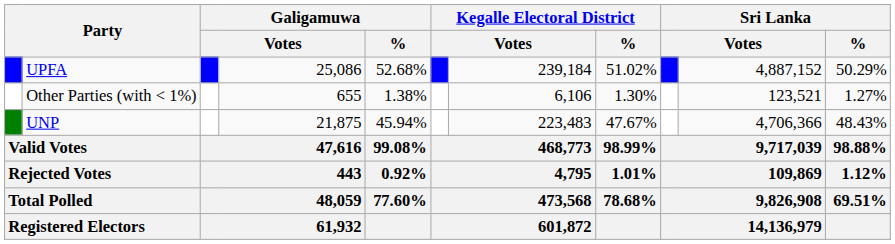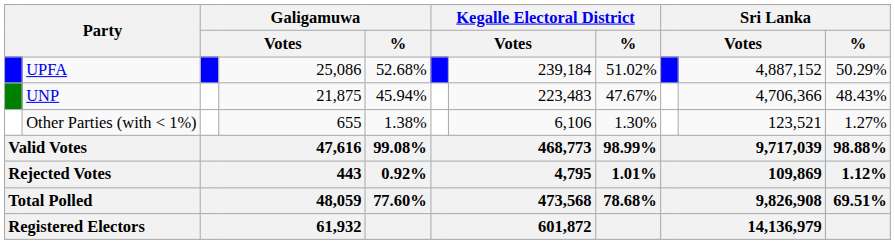 <table class="wikitable">
 <tr>
 <th colspan="2" width="144px"rowspan="2">Party</th>
 <th colspan="3" width="216px">Galigamuwa</th>
 <th colspan="3" width="216px"><a href='#'>Kegalle Electoral District</a></th>
 <th colspan="3" width="216px">Sri Lanka</th>
 </tr>
 <tr>
 <th colspan="2" width="144px">Votes</th>
 <th>%</th>
 <th colspan="2" width="144px">Votes</th>
 <th>%</th>
 <th colspan="2" width="144px">Votes</th>
 <th>%</th>
 </tr>
 <tr>
 <td style="background-color:blue;" width="10px"></td>
 <td style="text-align:left;"><a href='#'>UPFA</a></td>
 <td style="background-color:blue;" width="10px"></td>
 <td style="text-align:right;">25,086</td>
 <td style="text-align:right;">52.68%</td>
 <td style="background-color:blue;" width="10px"></td>
 <td style="text-align:right;">239,184</td>
 <td style="text-align:right;">51.02%</td>
 <td style="background-color:blue;" width="10px"></td>
 <td style="text-align:right;">4,887,152</td>
 <td style="text-align:right;">50.29%</td>
 </tr>
 <tr>
+<td style="background-color:green;" width="10px"></td>
+<td style="text-align:left;"><a href='#'>UNP</a></td>
+<td style="background-color:white;" width="10px"></td>
+<td style="text-align:right;">21,875</td>
+<td style="text-align:right;">45.94%</td>
+<td style="background-color:white;" width="10px"></td>
+<td style="text-align:right;">223,483</td>
+<td style="text-align:right;">47.67%</td>
+<td style="background-color:white;" width="10px"></td>
+<td style="text-align:right;">4,706,366</td>
+<td style="text-align:right;">48.43%</td>
+</tr>
+<tr>
 <td style="background-color:white;" width="10px"></td>
 <td style="text-align:left;">Other Parties (with < 1%)</td>
 <td style="background-color:white;" width="10px"></td>
 <td style="text-align:right;">655</td>
 <td style="text-align:right;">1.38%</td>
 <td style="background-color:white;" width="10px"></td>
 <td style="text-align:right;">6,106</td>
 <td style="text-align:right;">1.30%</td>
 <td style="background-color:white;" width="10px"></td>
 <td style="text-align:right;">123,521</td>
 <td style="text-align:right;">1.27%</td>
-</tr>
-<tr>
-<td style="background-color:green;" width="10px"></td>
-<td style="text-align:left;"><a href='#'>UNP</a></td>
-<td style="background-color:white;" width="10px"></td>
-<td style="text-align:right;">21,875</td>
-<td style="text-align:right;">45.94%</td>
-<td style="background-color:white;" width="10px"></td>
-<td style="text-align:right;">223,483</td>
-<td style="text-align:right;">47.67%</td>
-<td style="background-color:white;" width="10px"></td>
-<td style="text-align:right;">4,706,366</td>
-<td style="text-align:right;">48.43%</td>
 </tr>
 <tr>
 <th colspan="2" width="144px"style="text-align:left;">Valid Votes</th>
 <th style="text-align:right;"colspan="2" width="144px">47,616</th>
 <th style="text-align:right;">99.08%</th>
 <th style="text-align:right;"colspan="2" width="144px">468,773</th>
 <th style="text-align:right;">98.99%</th>
 <th style="text-align:right;"colspan="2" width="144px">9,717,039</th>
 <th style="text-align:right;">98.88%</th>
 </tr>
 <tr>
 <th colspan="2" width="144px"style="text-align:left;">Rejected Votes</th>
 <th style="text-align:right;"colspan="2" width="144px">443</th>
 <th style="text-align:right;">0.92%</th>
 <th style="text-align:right;"colspan="2" width="144px">4,795</th>
 <th style="text-align:right;">1.01%</th>
 <th style="text-align:right;"colspan="2" width="144px">109,869</th>
 <th style="text-align:right;">1.12%</th>
 </tr>
 <tr>
 <th colspan="2" width="144px"style="text-align:left;">Total Polled</th>
 <th style="text-align:right;"colspan="2" width="144px">48,059</th>
 <th style="text-align:right;">77.60%</th>
 <th style="text-align:right;"colspan="2" width="144px">473,568</th>
 <th style="text-align:right;">78.68%</th>
 <th style="text-align:right;"colspan="2" width="144px">9,826,908</th>
 <th style="text-align:right;">69.51%</th>
 </tr>
 <tr>
 <th colspan="2" width="144px"style="text-align:left;">Registered Electors</th>
 <th style="text-align:right;"colspan="2" width="144px">61,932</th>
 <th></th>
 <th style="text-align:right;"colspan="2" width="144px">601,872</th>
 <th></th>
 <th style="text-align:right;"colspan="2" width="144px">14,136,979</th>
 <th></th>
 </tr>
 </table>
